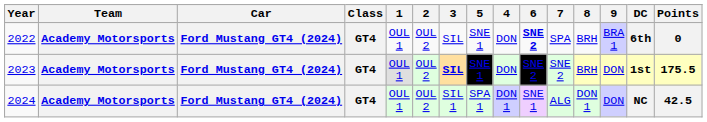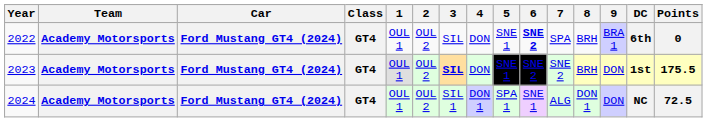 <table class="wikitable" style="text-align:center; font-size:85%">
 <tr>
 <th>Year</th>
 <th>Team</th>
 <th>Car</th>
 <th>Class</th>
 <th>1</th>
 <th>2</th>
 <th>3</th>
+<th>4</th>
 <th>5</th>
-<th>4</th>
 <th>6</th>
 <th>7</th>
 <th>8</th>
 <th>9</th>
 <th>DC</th>
 <th>Points</th>
 </tr>
 <tr>
 <td><a href='#'>2022</a></td>
 <th><a href='#'>Academy Motorsports</a></th>
 <th><a href='#'>Ford Mustang GT4 (2024)</a></th>
 <th>GT4</th>
 <td><a href='#'>OUL<br>1</a></td>
 <td><a href='#'>OUL<br>2</a></td>
 <td><a href='#'>SIL</a></td>
+<td><a href='#'>DON</a></td>
 <td><a href='#'>SNE<br>1</a></td>
-<td><a href='#'>DON</a></td>
 <td><strong><a href='#'>SNE<br>2</a></strong></td>
 <td><a href='#'>SPA</a></td>
 <td><a href='#'>BRH</a></td>
 <td style="background:#CFCFFF;"><a href='#'>BRA<br>1</a><br></td>
 <th>6th</th>
 <th>0</th>
 </tr>
 <tr>
 <td><a href='#'>2023</a></td>
 <th><a href='#'>Academy Motorsports</a></th>
 <th><a href='#'>Ford Mustang GT4 (2024)</a></th>
 <th>GT4</th>
 <td style="background:#dfdfdf;"><a href='#'>OUL<br>1</a><br></td>
 <td style="background:#dfffdf;"><a href='#'>OUL<br>2</a><br></td>
 <td style="background:#ffdf9f;"><strong><a href='#'>SIL</a><br></strong></td>
+<td style="background:#dfffdf;"><a href='#'>DON</a><br></td>
 <td style="background-color:#000000; color:white"><a href='#'><span>SNE<br>1</span></a><br></td>
-<td style="background:#dfffdf;"><a href='#'>DON</a><br></td>
 <td style="background-color:#000000; color:white"><a href='#'><span>SNE<br>2</span></a><br></td>
 <td style="background:#DFFFDF;"><a href='#'>SNE<br>2</a><br></td>
 <td style="background:#ffffbf;"><a href='#'>BRH</a><br></td>
 <td style="background:#ffffbf;"><a href='#'>DON</a><br></td>
 <th style="background:#ffffbf;">1st</th>
 <th style="background:#ffffbf;">175.5</th>
 </tr>
 <tr>
 <td><a href='#'>2024</a></td>
 <th><a href='#'>Academy Motorsports</a></th>
 <th><a href='#'>Ford Mustang GT4 (2024)</a></th>
 <th>GT4</th>
 <td style="background:#DFFFDF;"><a href='#'>OUL<br>1</a><br></td>
 <td style="background:#DFFFDF;"><a href='#'>OUL<br>2</a><br></td>
 <td style="background:#DFFFDF;"><a href='#'>SIL<br>1</a><br></td>
+<td style="background:#CFCFFF;"><a href='#'>DON<br>1</a><br></td>
 <td style="background:#DFFFDF;"><a href='#'>SPA<br>1</a><br></td>
-<td style="background:#CFCFFF;"><a href='#'>DON<br>1</a><br></td>
 <td style="background:#EFCFFF;"><a href='#'>SNE<br>1</a><br></td>
 <td style="background:#dfffdf;"><a href='#'>ALG</a><br></td>
 <td style="background:#DFFFDF;"><a href='#'>DON<br>1</a><br></td>
 <td style="background:#cfcfff;"><a href='#'>DON</a><br></td>
 <th>NC</th>
-<th>42.5</th>
+<th>72.5</th>
 </tr>
 </table>
